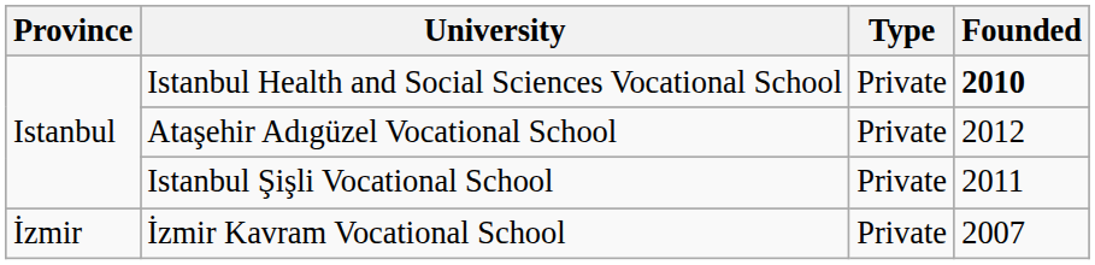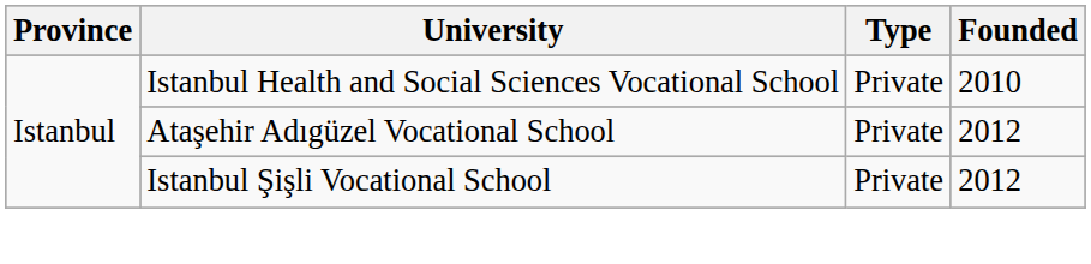 <table class="wikitable sortable">
 <tr>
 <th>Province</th>
 <th>University</th>
 <th>Type</th>
 <th>Founded</th>
 </tr>
 <tr>
 <td rowspan="3">Istanbul</td>
 <td>Istanbul Health and Social Sciences Vocational School</td>
 <td>Private</td>
-<td><strong>2010</strong></td>
+<td>2010</td>
 </tr>
 <tr>
 <td>Ataşehir Adıgüzel Vocational School</td>
 <td>Private</td>
 <td>2012</td>
 </tr>
 <tr>
 <td>Istanbul Şişli Vocational School</td>
 <td>Private</td>
-<td>2011</td>
-</tr>
-<tr>
-<td>İzmir</td>
-<td>İzmir Kavram Vocational School</td>
-<td>Private</td>
-<td>2007</td>
+<td>2012</td>
 </tr>
 </table>
